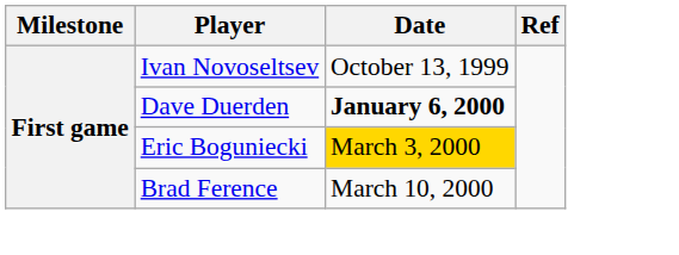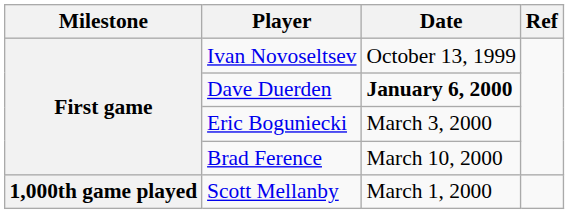 <table class="wikitable">
 <tr>
 <th scope="col">Milestone</th>
 <th scope="col">Player</th>
 <th scope="col">Date</th>
 <th scope="col">Ref</th>
 </tr>
 <tr>
 <th rowspan=4>First game</th>
 <td><a href='#'>Ivan Novoseltsev</a></td>
 <td>October 13, 1999</td>
 <td rowspan=4></td>
 </tr>
 <tr>
 <td><a href='#'>Dave Duerden</a></td>
 <td><strong>January 6, 2000</strong></td>
 </tr>
 <tr>
 <td><a href='#'>Eric Boguniecki</a></td>
-<td style="background: gold;">March 3, 2000</td>
+<td>March 3, 2000</td>
 </tr>
 <tr>
 <td><a href='#'>Brad Ference</a></td>
 <td>March 10, 2000</td>
 </tr>
+<tr>
+<th>1,000th game played</th>
+<td><a href='#'>Scott Mellanby</a></td>
+<td>March 1, 2000</td>
+<td></td>
+</tr>
 </table>
